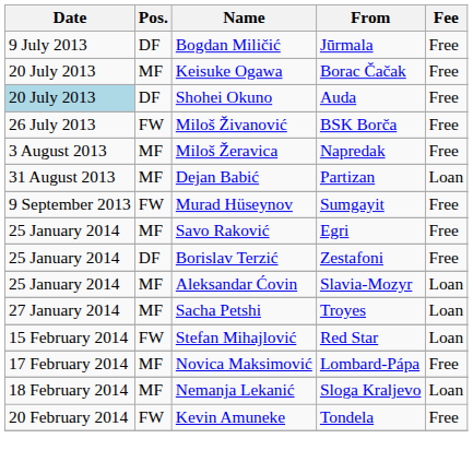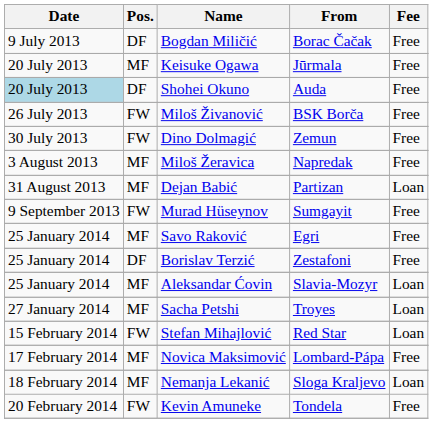 <table class="wikitable">
 <tr>
 <th>Date</th>
 <th>Pos.</th>
 <th>Name</th>
 <th>From</th>
 <th>Fee</th>
 </tr>
 <tr>
 <td>9 July 2013</td>
 <td>DF</td>
 <td> <a href='#'>Bogdan Miličić</a></td>
-<td> <a href='#'>Jūrmala</a></td>
+<td> <a href='#'>Borac Čačak</a></td>
 <td>Free</td>
 </tr>
 <tr>
 </tr>
 <tr>
 <td>20 July 2013</td>
 <td>MF</td>
 <td> <a href='#'>Keisuke Ogawa</a></td>
-<td> <a href='#'>Borac Čačak</a></td>
+<td> <a href='#'>Jūrmala</a></td>
 <td>Free</td>
 </tr>
 <tr>
 </tr>
 <tr>
 <td style="background: lightblue;">20 July 2013</td>
 <td>DF</td>
 <td> <a href='#'>Shohei Okuno</a></td>
 <td> <a href='#'>Auda</a></td>
 <td>Free</td>
 </tr>
 <tr>
 </tr>
 <tr>
 <td>26 July 2013</td>
 <td>FW</td>
 <td> <a href='#'>Miloš Živanović</a></td>
 <td> <a href='#'>BSK Borča</a></td>
 <td>Free</td>
 </tr>
 <tr>
+</tr>
+<tr>
+<td>30 July 2013</td>
+<td>FW</td>
+<td> <a href='#'>Dino Dolmagić</a></td>
+<td> <a href='#'>Zemun</a></td>
+<td>Free</td>
 </tr>
 <tr>
 </tr>
 <tr>
 <td>3 August 2013</td>
 <td>MF</td>
 <td> <a href='#'>Miloš Žeravica</a></td>
 <td> <a href='#'>Napredak</a></td>
 <td>Free</td>
 </tr>
 <tr>
 </tr>
 <tr>
 <td>31 August 2013</td>
 <td>MF</td>
 <td> <a href='#'>Dejan Babić</a></td>
 <td> <a href='#'>Partizan</a></td>
 <td>Loan</td>
 </tr>
 <tr>
 </tr>
 <tr>
 <td>9 September 2013</td>
 <td>FW</td>
 <td> <a href='#'>Murad Hüseynov</a></td>
 <td> <a href='#'>Sumgayit</a></td>
 <td>Free</td>
 </tr>
 <tr>
 </tr>
 <tr>
 <td>25 January 2014</td>
 <td>MF</td>
 <td> <a href='#'>Savo Raković</a></td>
 <td> <a href='#'>Egri</a></td>
 <td>Free</td>
 </tr>
 <tr>
 </tr>
 <tr>
 <td>25 January 2014</td>
 <td>DF</td>
 <td> <a href='#'>Borislav Terzić</a></td>
 <td> <a href='#'>Zestafoni</a></td>
 <td>Free</td>
 </tr>
 <tr>
 </tr>
 <tr>
 <td>25 January 2014</td>
 <td>MF</td>
 <td> <a href='#'>Aleksandar Ćovin</a></td>
 <td> <a href='#'>Slavia-Mozyr</a></td>
 <td>Loan</td>
 </tr>
 <tr>
 </tr>
 <tr>
 <td>27 January 2014</td>
 <td>MF</td>
 <td> <a href='#'>Sacha Petshi</a></td>
 <td> <a href='#'>Troyes</a></td>
 <td>Loan</td>
 </tr>
 <tr>
 </tr>
 <tr>
 <td>15 February 2014</td>
 <td>FW</td>
 <td> <a href='#'>Stefan Mihajlović</a></td>
 <td> <a href='#'>Red Star</a></td>
 <td>Loan</td>
 </tr>
 <tr>
 </tr>
 <tr>
 <td>17 February 2014</td>
 <td>MF</td>
 <td> <a href='#'>Novica Maksimović</a></td>
 <td> <a href='#'>Lombard-Pápa</a></td>
 <td>Free</td>
 </tr>
 <tr>
 </tr>
 <tr>
 <td>18 February 2014</td>
 <td>MF</td>
 <td> <a href='#'>Nemanja Lekanić</a></td>
 <td> <a href='#'>Sloga Kraljevo</a></td>
 <td>Loan</td>
 </tr>
 <tr>
 <td>20 February 2014</td>
 <td>FW</td>
 <td> <a href='#'>Kevin Amuneke</a></td>
 <td> <a href='#'>Tondela</a></td>
 <td>Free</td>
 </tr>
 <tr>
 </tr>
 </table>
